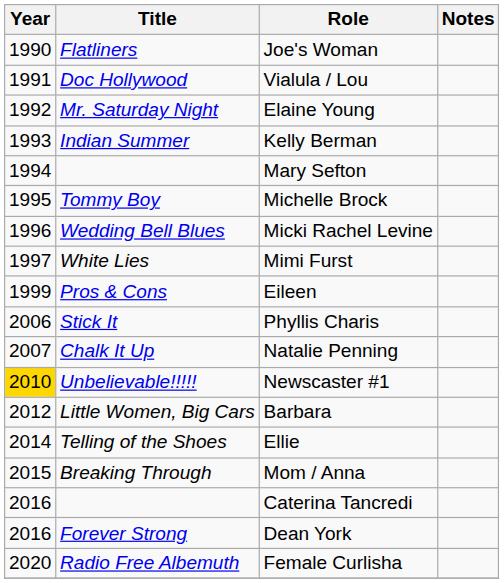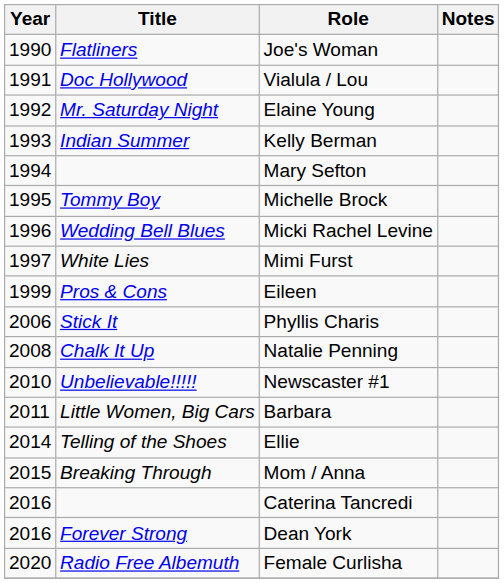 <table class="wikitable sortable">
 <tr>
 <th>Year</th>
 <th>Title</th>
 <th>Role</th>
 <th class="unsortable">Notes</th>
 </tr>
 <tr>
 <td>1990</td>
 <td><em><a href='#'>Flatliners</a></em></td>
 <td>Joe's Woman</td>
 <td></td>
 </tr>
 <tr>
 <td>1991</td>
 <td><em><a href='#'>Doc Hollywood</a></em></td>
 <td>Vialula / Lou</td>
 <td></td>
 </tr>
 <tr>
 <td>1992</td>
 <td><em><a href='#'>Mr. Saturday Night</a></em></td>
 <td>Elaine Young</td>
 <td></td>
 </tr>
 <tr>
 <td>1993</td>
 <td><em><a href='#'>Indian Summer</a></em></td>
 <td>Kelly Berman</td>
 <td></td>
 </tr>
 <tr>
 <td>1994</td>
 <td><em></em></td>
 <td>Mary Sefton</td>
 <td></td>
 </tr>
 <tr>
 <td>1995</td>
 <td><em><a href='#'>Tommy Boy</a></em></td>
 <td>Michelle Brock</td>
 <td></td>
 </tr>
 <tr>
 <td>1996</td>
 <td><em><a href='#'>Wedding Bell Blues</a></em></td>
 <td>Micki Rachel Levine</td>
 <td></td>
 </tr>
 <tr>
 <td>1997</td>
 <td><em>White Lies</em></td>
 <td>Mimi Furst</td>
 <td></td>
 </tr>
 <tr>
 <td>1999</td>
 <td><em><a href='#'>Pros & Cons</a></em></td>
 <td>Eileen</td>
 <td></td>
 </tr>
 <tr>
 <td>2006</td>
 <td><em><a href='#'>Stick It</a></em></td>
 <td>Phyllis Charis</td>
 <td></td>
 </tr>
 <tr>
-<td>2007</td>
+<td>2008</td>
 <td><em><a href='#'>Chalk It Up</a></em></td>
 <td>Natalie Penning</td>
 <td></td>
 </tr>
 <tr>
-<td style="background: gold;">2010</td>
+<td>2010</td>
 <td><em><a href='#'>Unbelievable!!!!!</a></em></td>
 <td>Newscaster #1</td>
 <td></td>
 </tr>
 <tr>
-<td>2012</td>
+<td>2011</td>
 <td><em>Little Women, Big Cars</em></td>
 <td>Barbara</td>
 <td></td>
 </tr>
 <tr>
 <td>2014</td>
 <td><em>Telling of the Shoes</em></td>
 <td>Ellie</td>
 <td></td>
 </tr>
 <tr>
 <td>2015</td>
 <td><em>Breaking Through</em></td>
 <td>Mom / Anna</td>
 <td></td>
 </tr>
 <tr>
 <td>2016</td>
 <td><em></em></td>
 <td>Caterina Tancredi</td>
 <td></td>
 </tr>
 <tr>
 <td>2016</td>
 <td><em><a href='#'>Forever Strong</a></em></td>
 <td>Dean York</td>
 <td></td>
 </tr>
 <tr>
 <td>2020</td>
 <td><em><a href='#'>Radio Free Albemuth</a></em></td>
 <td>Female Curlisha</td>
 <td></td>
 </tr>
 <tr>
 </tr>
 </table>
